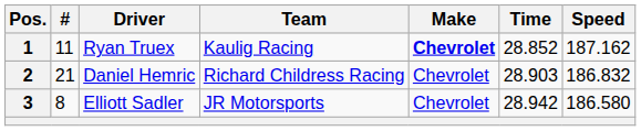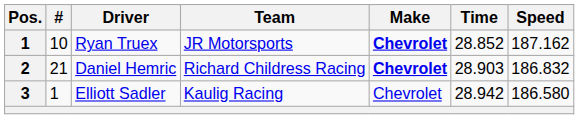 <table class="wikitable" style="font-size:95%">
 <tr>
 <th>Pos.</th>
 <th>#</th>
 <th>Driver</th>
 <th>Team</th>
 <th>Make</th>
 <th>Time</th>
 <th>Speed</th>
 </tr>
 <tr>
 <th>1</th>
-<td>11</td>
+<td>10</td>
 <td><a href='#'>Ryan Truex</a></td>
-<td><a href='#'>Kaulig Racing</a></td>
+<td><a href='#'>JR Motorsports</a></td>
 <td><strong><a href='#'>Chevrolet</a></strong></td>
 <td>28.852</td>
 <td>187.162</td>
 </tr>
 <tr>
 <th>2</th>
 <td>21</td>
 <td><a href='#'>Daniel Hemric</a></td>
 <td><a href='#'>Richard Childress Racing</a></td>
-<td><a href='#'>Chevrolet</a></td>
+<td><strong><a href='#'>Chevrolet</a></strong></td>
 <td>28.903</td>
 <td>186.832</td>
 </tr>
 <tr>
 <th>3</th>
-<td>8</td>
+<td>1</td>
 <td><a href='#'>Elliott Sadler</a></td>
-<td><a href='#'>JR Motorsports</a></td>
+<td><a href='#'>Kaulig Racing</a></td>
 <td><a href='#'>Chevrolet</a></td>
 <td>28.942</td>
 <td>186.580</td>
 </tr>
 <tr>
 <th colspan="7"></th>
 </tr>
 </table>
